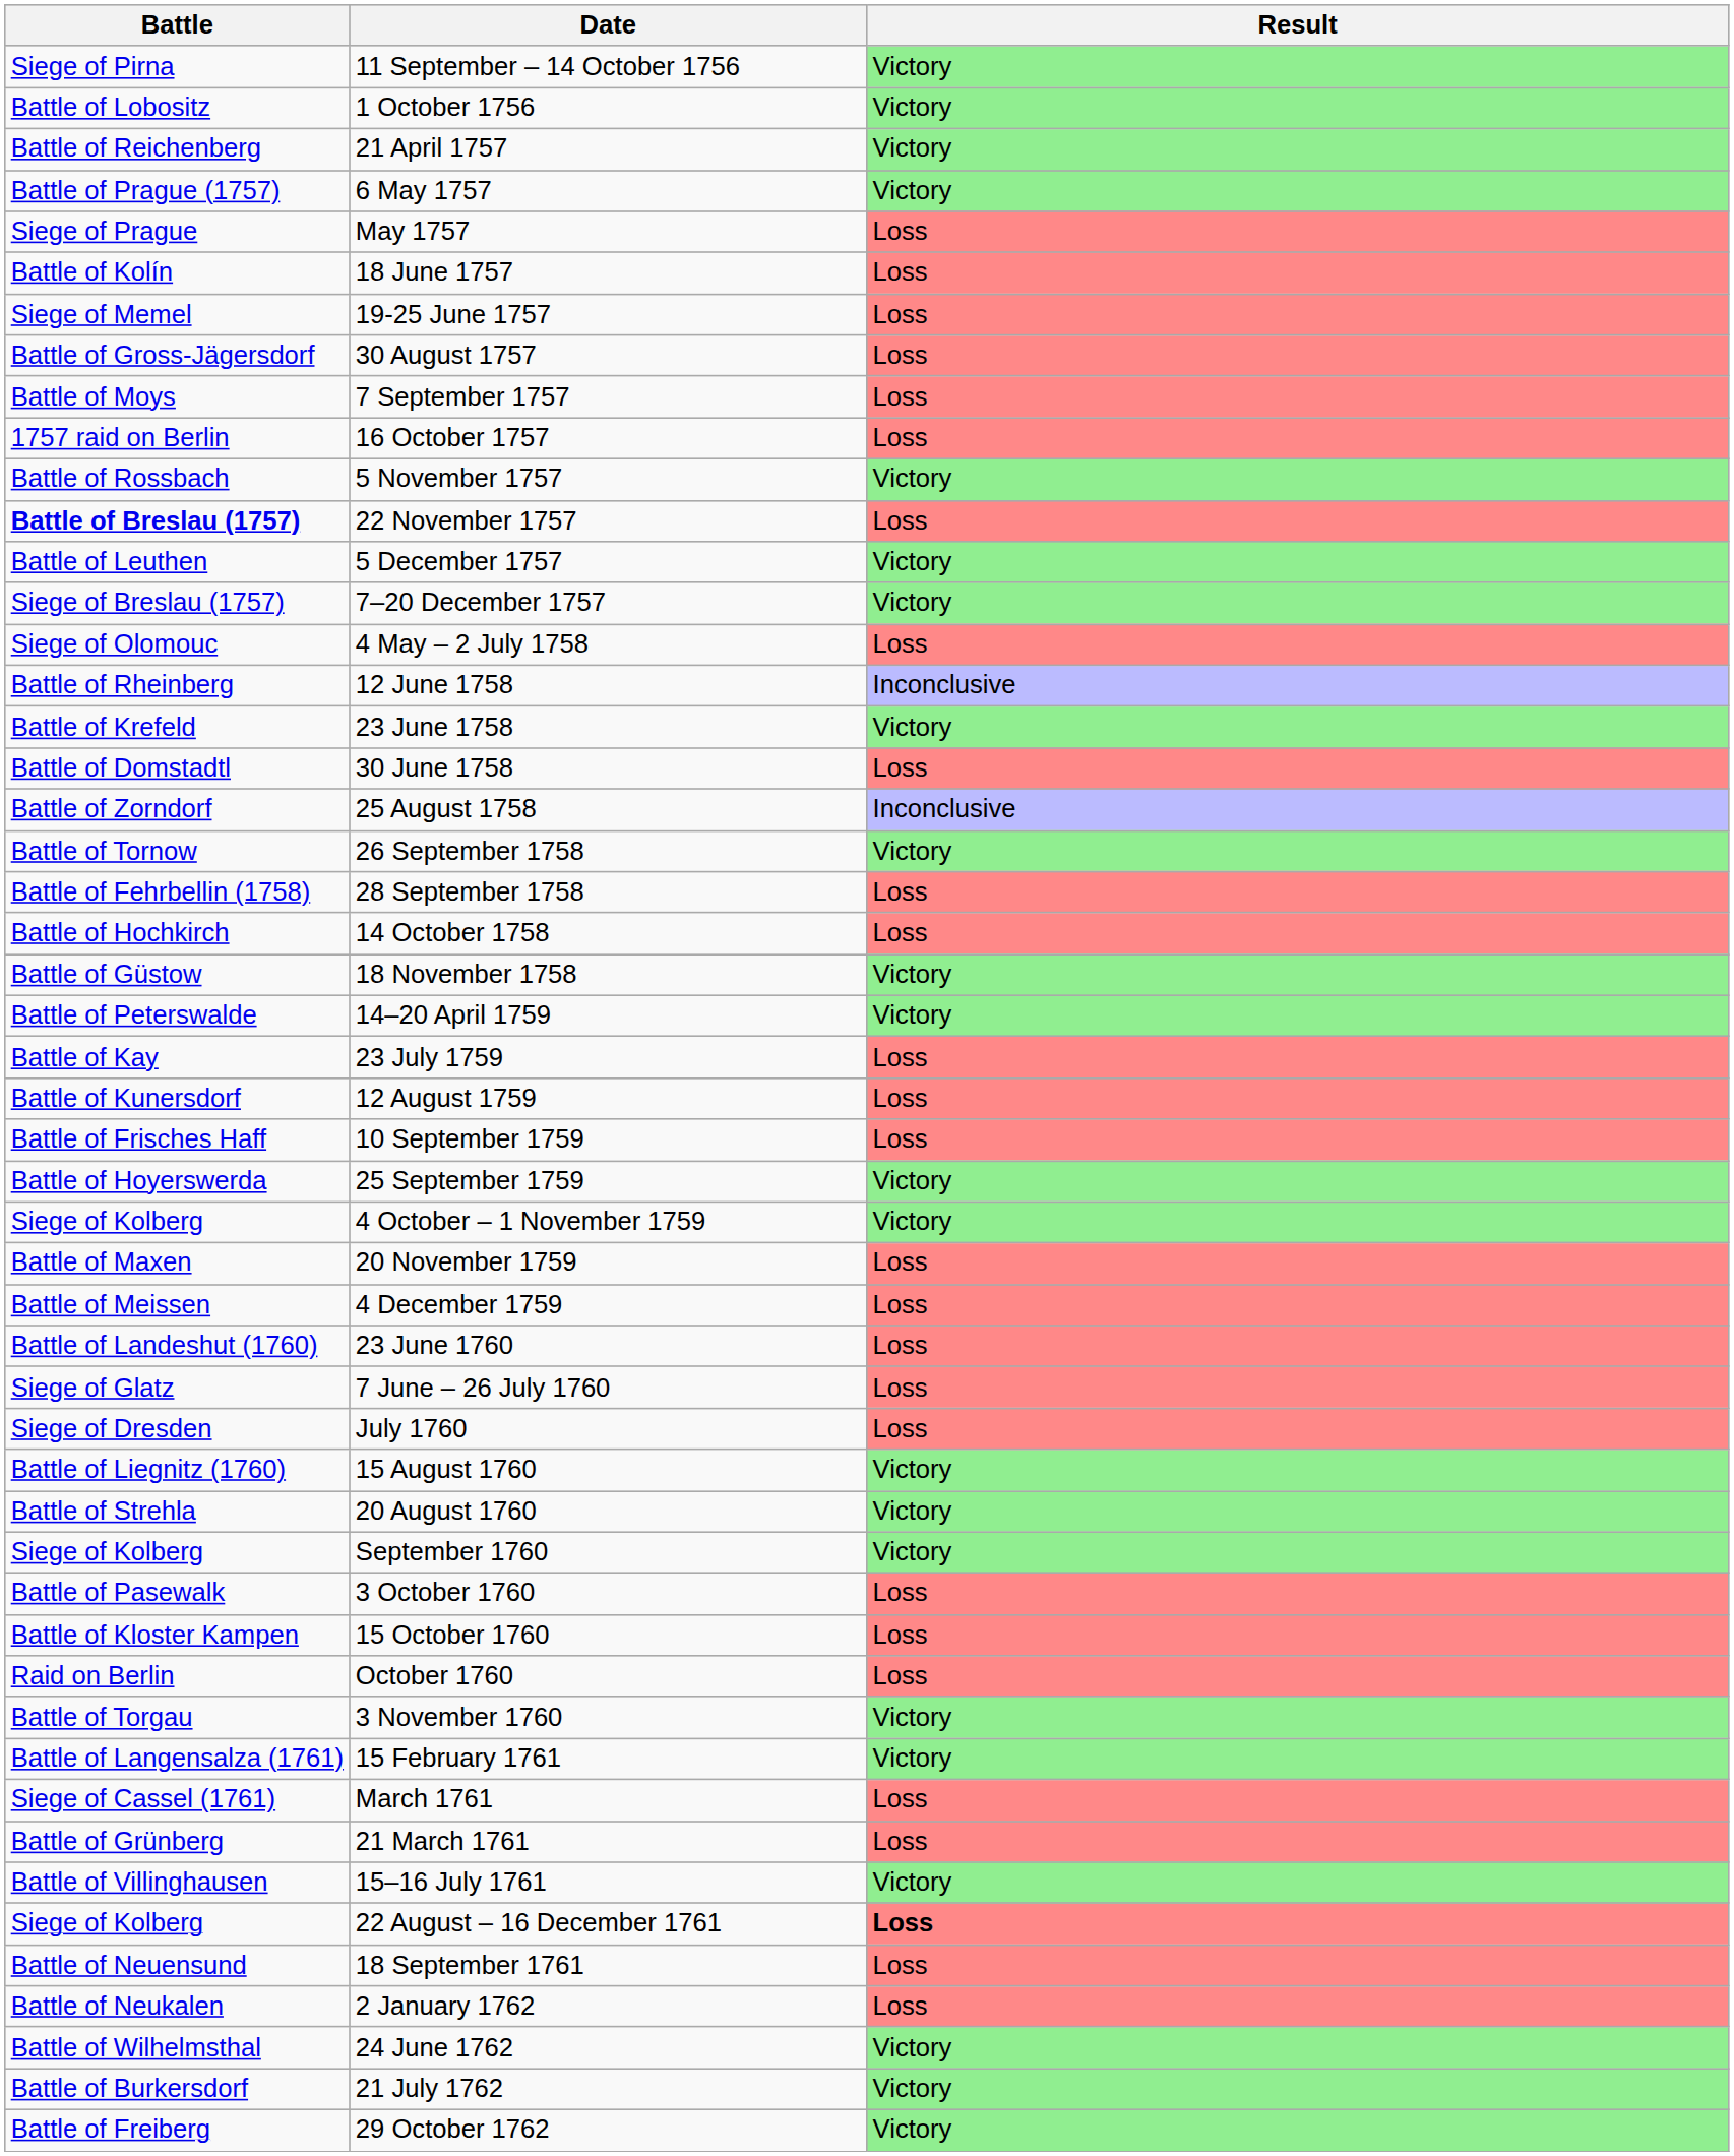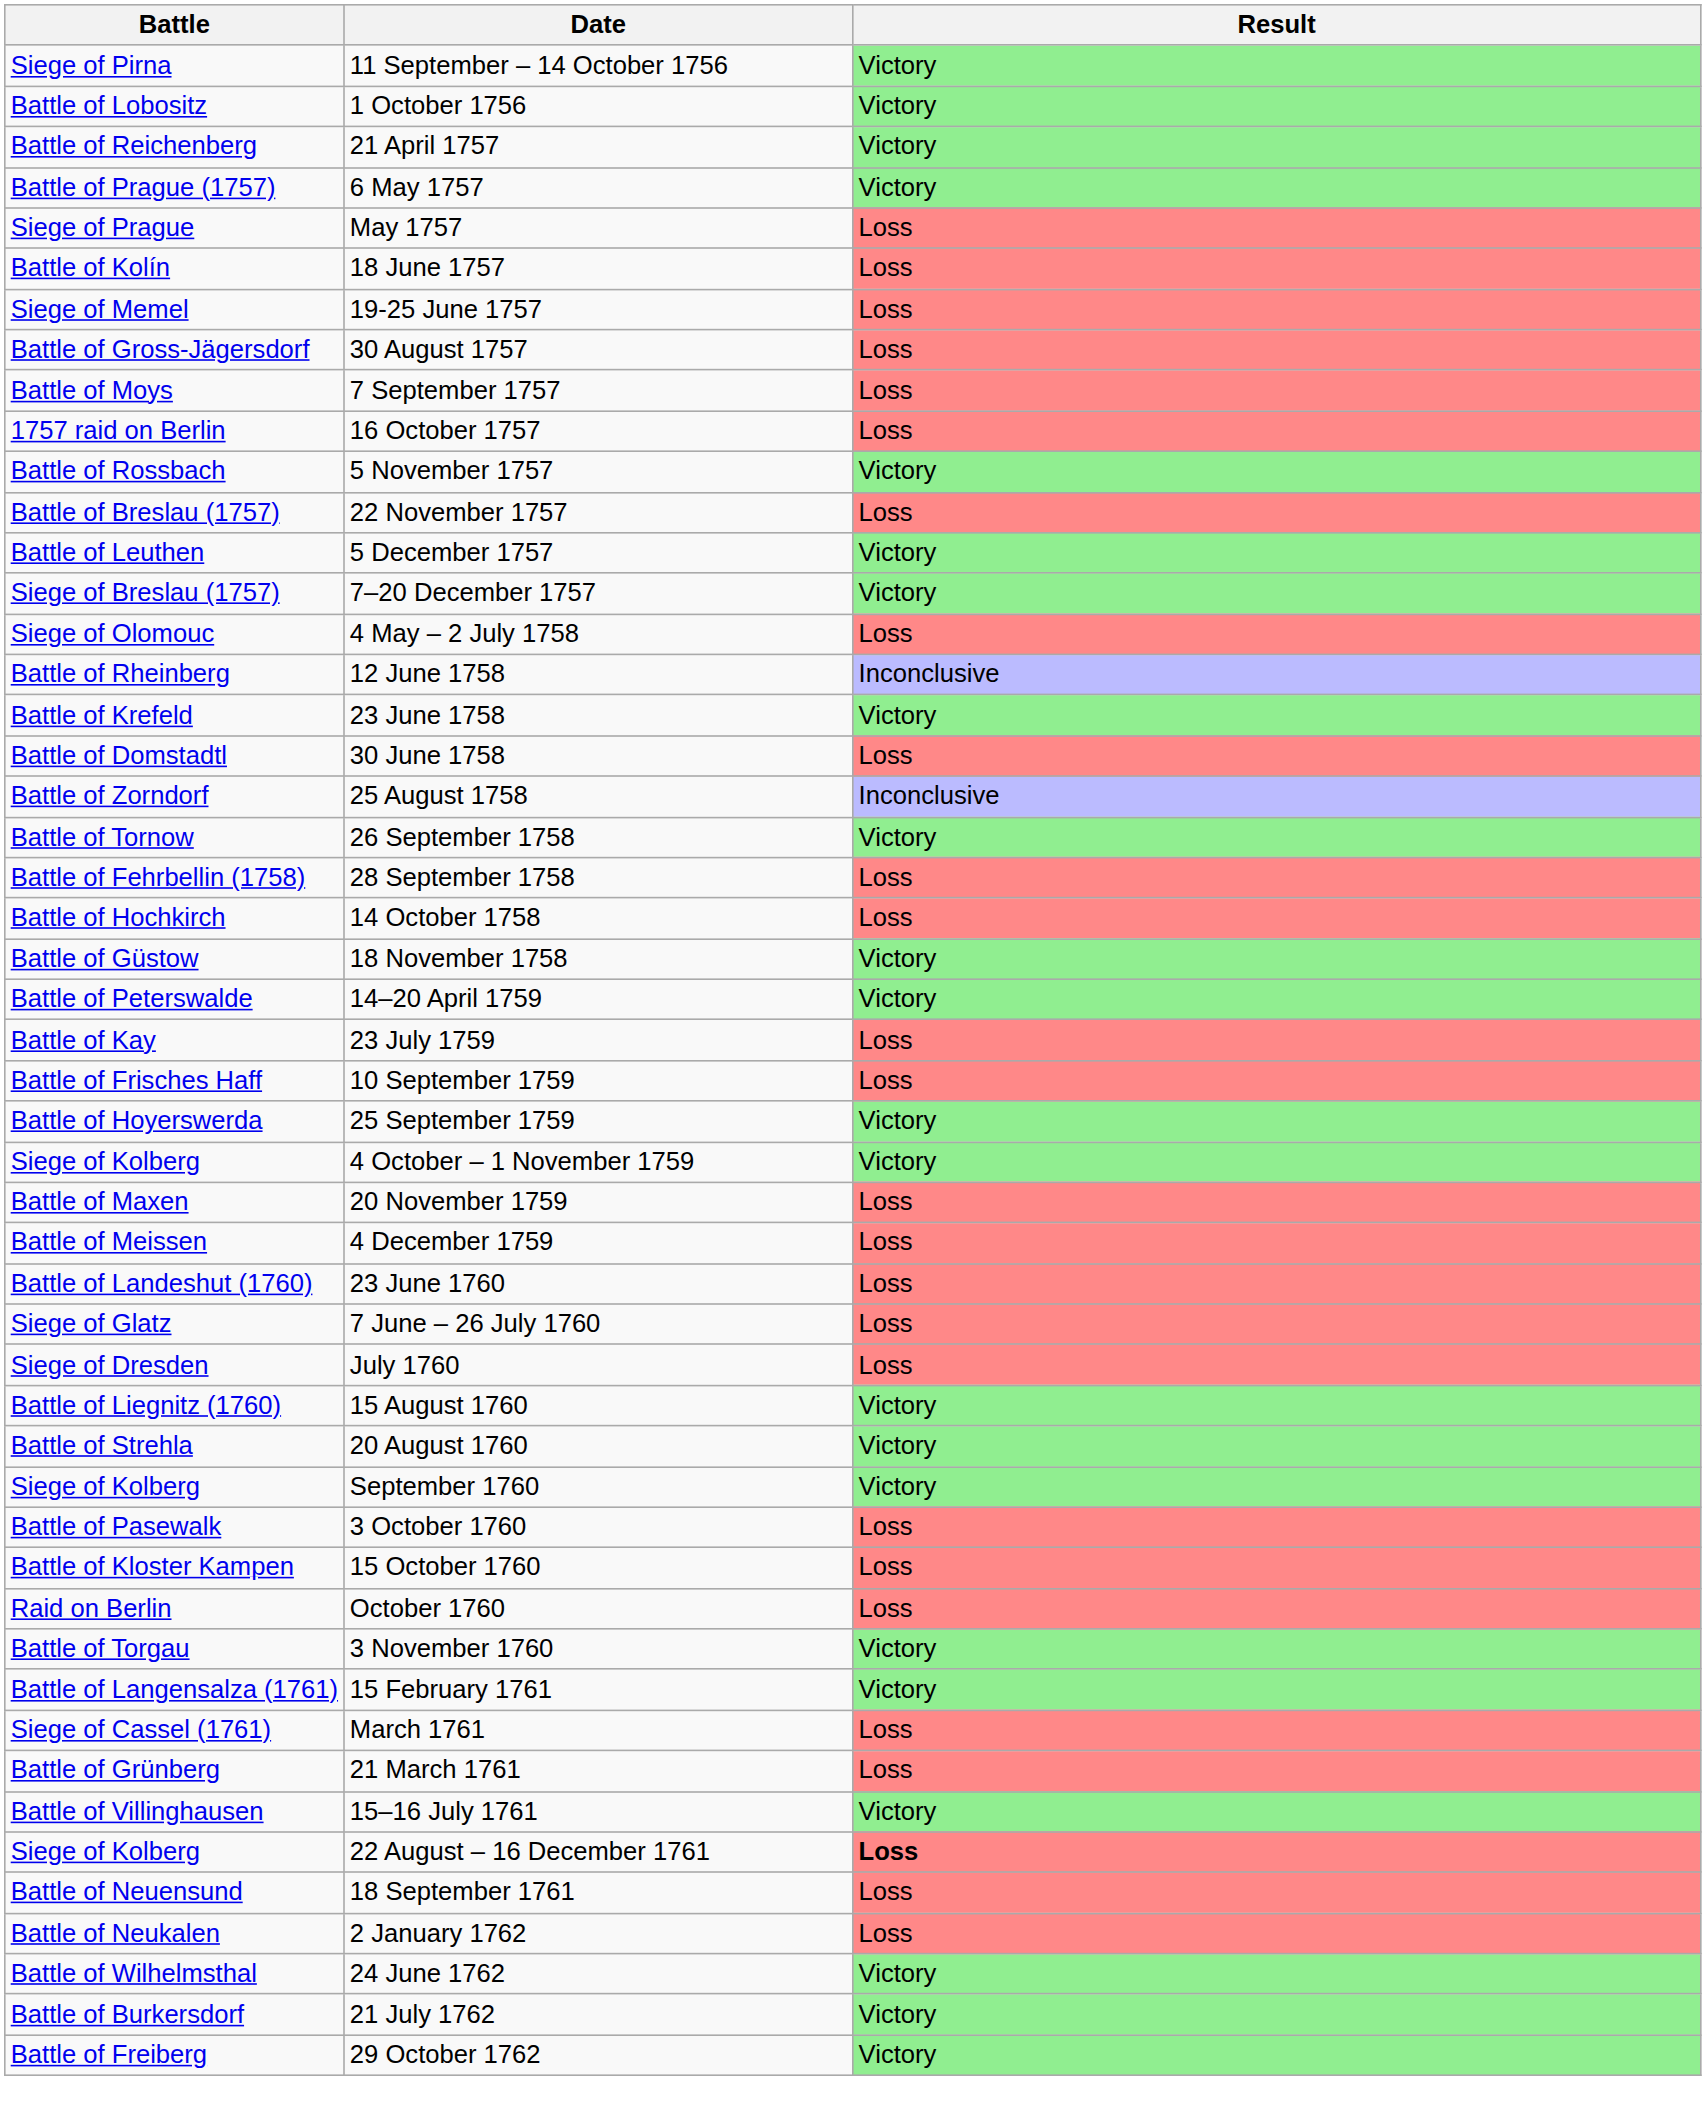 <table class="wikitable">
 <tr>
 <th>Battle</th>
 <th>Date</th>
 <th>Result</th>
 </tr>
 <tr>
 <td width="20%"><a href='#'>Siege of Pirna</a></td>
 <td width="30%">11 September – 14 October 1756</td>
 <td width="50%" style="background:lightgreen">Victory</td>
 </tr>
 <tr>
 <td><a href='#'>Battle of Lobositz</a></td>
 <td>1 October 1756</td>
 <td style="background:lightgreen">Victory</td>
 </tr>
 <tr>
 <td><a href='#'>Battle of Reichenberg</a></td>
 <td>21 April 1757</td>
 <td style="background:lightgreen">Victory</td>
 </tr>
 <tr>
 <td><a href='#'>Battle of Prague (1757)</a></td>
 <td>6 May 1757</td>
 <td style="background:lightgreen">Victory</td>
 </tr>
 <tr>
 <td><a href='#'>Siege of Prague</a></td>
 <td>May 1757</td>
 <td style="background:#F88">Loss</td>
 </tr>
 <tr>
 <td><a href='#'>Battle of Kolín</a></td>
 <td>18 June 1757</td>
 <td style="background:#F88">Loss</td>
 </tr>
 <tr>
 <td><a href='#'>Siege of Memel</a></td>
 <td>19-25 June 1757</td>
 <td style="background:#F88">Loss</td>
 </tr>
 <tr>
 <td><a href='#'>Battle of Gross-Jägersdorf</a></td>
 <td>30 August 1757</td>
 <td style="background:#F88">Loss</td>
 </tr>
 <tr>
 <td><a href='#'>Battle of Moys</a></td>
 <td>7 September 1757</td>
 <td style="background:#F88">Loss</td>
 </tr>
 <tr>
 <td><a href='#'>1757 raid on Berlin</a></td>
 <td>16 October 1757</td>
 <td style="background:#F88">Loss</td>
 </tr>
 <tr>
 <td><a href='#'>Battle of Rossbach</a></td>
 <td>5 November 1757</td>
 <td style="background:lightgreen">Victory</td>
 </tr>
 <tr>
-<td><strong><a href='#'>Battle of Breslau (1757)</a></strong></td>
+<td><a href='#'>Battle of Breslau (1757)</a></td>
 <td>22 November 1757</td>
 <td style="background:#F88">Loss</td>
 </tr>
 <tr>
 <td><a href='#'>Battle of Leuthen</a></td>
 <td>5 December 1757</td>
 <td style="background:lightgreen">Victory</td>
 </tr>
 <tr>
 <td><a href='#'>Siege of Breslau (1757)</a></td>
 <td>7–20 December 1757</td>
 <td style="background:lightgreen">Victory</td>
 </tr>
 <tr>
 <td><a href='#'>Siege of Olomouc</a></td>
 <td>4 May – 2 July 1758</td>
 <td style="background:#F88">Loss</td>
 </tr>
 <tr>
 <td><a href='#'>Battle of Rheinberg</a></td>
 <td>12 June 1758</td>
 <td style="background:#BBF">Inconclusive</td>
 </tr>
 <tr>
 <td><a href='#'>Battle of Krefeld</a></td>
 <td>23 June 1758</td>
 <td style="background:lightgreen">Victory</td>
 </tr>
 <tr>
 <td><a href='#'>Battle of Domstadtl</a></td>
 <td>30 June 1758</td>
 <td style="background:#F88">Loss</td>
 </tr>
 <tr>
 <td><a href='#'>Battle of Zorndorf</a></td>
 <td>25 August 1758</td>
 <td style="background:#BBF">Inconclusive</td>
 </tr>
 <tr>
 <td><a href='#'>Battle of Tornow</a></td>
 <td>26 September 1758</td>
 <td style="background:lightgreen">Victory</td>
 </tr>
 <tr>
 <td><a href='#'>Battle of Fehrbellin (1758)</a></td>
 <td>28 September 1758</td>
 <td style="background:#F88">Loss</td>
 </tr>
 <tr>
 <td><a href='#'>Battle of Hochkirch</a></td>
 <td>14 October 1758</td>
 <td style="background:#F88">Loss</td>
 </tr>
 <tr>
 <td><a href='#'>Battle of Güstow</a></td>
 <td>18 November 1758</td>
 <td style="background:lightgreen">Victory</td>
 </tr>
 <tr>
 <td><a href='#'>Battle of Peterswalde</a></td>
 <td>14–20 April 1759</td>
 <td style="background:lightgreen">Victory</td>
 </tr>
 <tr>
 <td><a href='#'>Battle of Kay</a></td>
 <td>23 July 1759</td>
-<td style="background:#F88">Loss</td>
-</tr>
-<tr>
-<td><a href='#'>Battle of Kunersdorf</a></td>
-<td>12 August 1759</td>
 <td style="background:#F88">Loss</td>
 </tr>
 <tr>
 <td><a href='#'>Battle of Frisches Haff</a></td>
 <td>10 September 1759</td>
 <td style="background:#F88">Loss</td>
 </tr>
 <tr>
 <td><a href='#'>Battle of Hoyerswerda</a></td>
 <td>25 September 1759</td>
 <td style="background:lightgreen">Victory</td>
 </tr>
 <tr>
 <td><a href='#'>Siege of Kolberg</a></td>
 <td>4 October – 1 November 1759</td>
 <td style="background:lightgreen">Victory</td>
 </tr>
 <tr>
 <td><a href='#'>Battle of Maxen</a></td>
 <td>20 November 1759</td>
 <td style="background:#F88">Loss</td>
 </tr>
 <tr>
 <td><a href='#'>Battle of Meissen</a></td>
 <td>4 December 1759</td>
 <td style="background:#F88">Loss</td>
 </tr>
 <tr>
 <td><a href='#'>Battle of Landeshut (1760)</a></td>
 <td>23 June 1760</td>
 <td style="background:#F88">Loss</td>
 </tr>
 <tr>
 <td><a href='#'>Siege of Glatz</a></td>
 <td>7 June – 26 July 1760</td>
 <td style="background:#F88">Loss</td>
 </tr>
 <tr>
 <td><a href='#'>Siege of Dresden</a></td>
 <td>July 1760</td>
 <td style="background:#F88">Loss</td>
 </tr>
 <tr>
 <td><a href='#'>Battle of Liegnitz (1760)</a></td>
 <td>15 August 1760</td>
 <td style="background:lightgreen">Victory</td>
 </tr>
 <tr>
 <td><a href='#'>Battle of Strehla</a></td>
 <td>20 August 1760</td>
 <td style="background:lightgreen">Victory</td>
 </tr>
 <tr>
 <td><a href='#'>Siege of Kolberg</a></td>
 <td>September 1760</td>
 <td style="background:lightgreen">Victory</td>
 </tr>
 <tr>
 <td><a href='#'>Battle of Pasewalk</a></td>
 <td>3 October 1760</td>
 <td style="background:#F88">Loss</td>
 </tr>
 <tr>
 <td><a href='#'>Battle of Kloster Kampen</a></td>
 <td>15 October 1760</td>
 <td style="background:#F88">Loss</td>
 </tr>
 <tr>
 <td><a href='#'>Raid on Berlin</a></td>
 <td>October 1760</td>
 <td style="background:#F88">Loss</td>
 </tr>
 <tr>
 <td><a href='#'>Battle of Torgau</a></td>
 <td>3 November 1760</td>
 <td style="background:lightgreen">Victory</td>
 </tr>
 <tr>
 <td><a href='#'>Battle of Langensalza (1761)</a></td>
 <td>15 February 1761</td>
 <td style="background:lightgreen">Victory</td>
 </tr>
 <tr>
 <td><a href='#'>Siege of Cassel (1761)</a></td>
 <td>March 1761</td>
 <td style="background:#F88">Loss</td>
 </tr>
 <tr>
 <td><a href='#'>Battle of Grünberg</a></td>
 <td>21 March 1761</td>
 <td style="background:#F88">Loss</td>
 </tr>
 <tr>
 <td><a href='#'>Battle of Villinghausen</a></td>
 <td>15–16 July 1761</td>
 <td style="background:lightgreen">Victory</td>
 </tr>
 <tr>
 <td><a href='#'>Siege of Kolberg</a></td>
 <td>22 August – 16 December 1761</td>
 <td style="background:#F88"><strong>Loss</strong></td>
 </tr>
 <tr>
 <td><a href='#'>Battle of Neuensund</a></td>
 <td>18 September 1761</td>
 <td style="background:#F88">Loss</td>
 </tr>
 <tr>
 <td><a href='#'>Battle of Neukalen</a></td>
 <td>2 January 1762</td>
 <td style="background:#F88">Loss</td>
 </tr>
 <tr>
 <td><a href='#'>Battle of Wilhelmsthal</a></td>
 <td>24 June 1762</td>
 <td style="background:lightgreen">Victory</td>
 </tr>
 <tr>
 <td><a href='#'>Battle of Burkersdorf</a></td>
 <td>21 July 1762</td>
 <td style="background:lightgreen">Victory</td>
 </tr>
 <tr>
 <td><a href='#'>Battle of Freiberg</a></td>
 <td>29 October 1762</td>
 <td style="background:lightgreen">Victory</td>
 </tr>
 </table>
